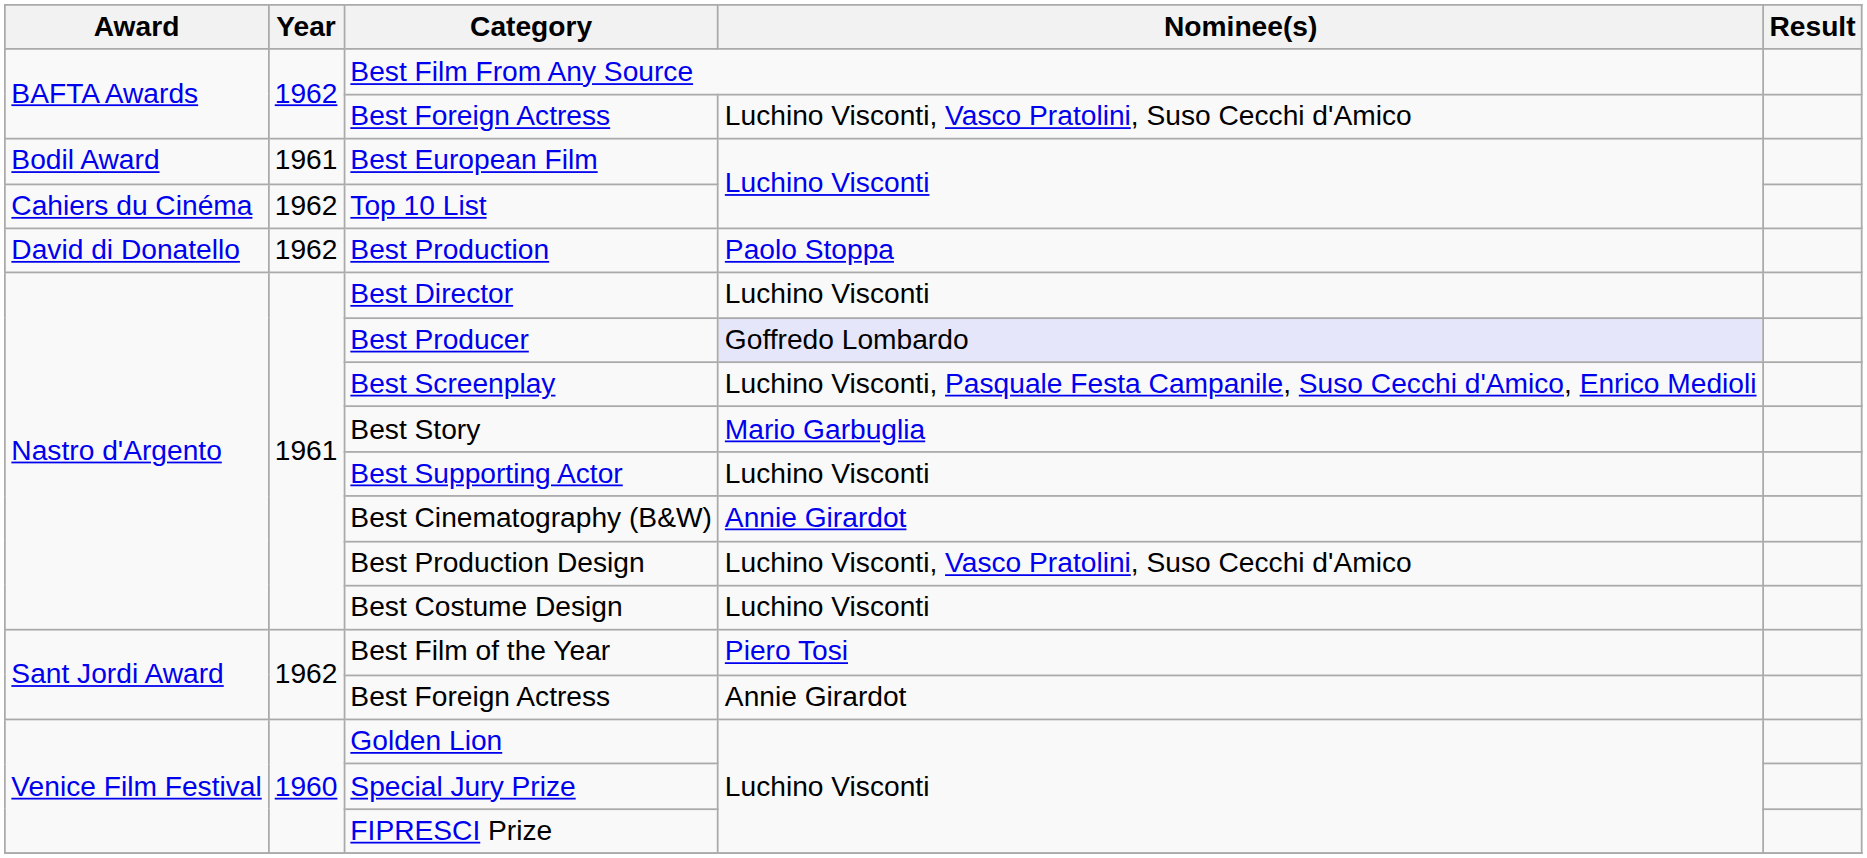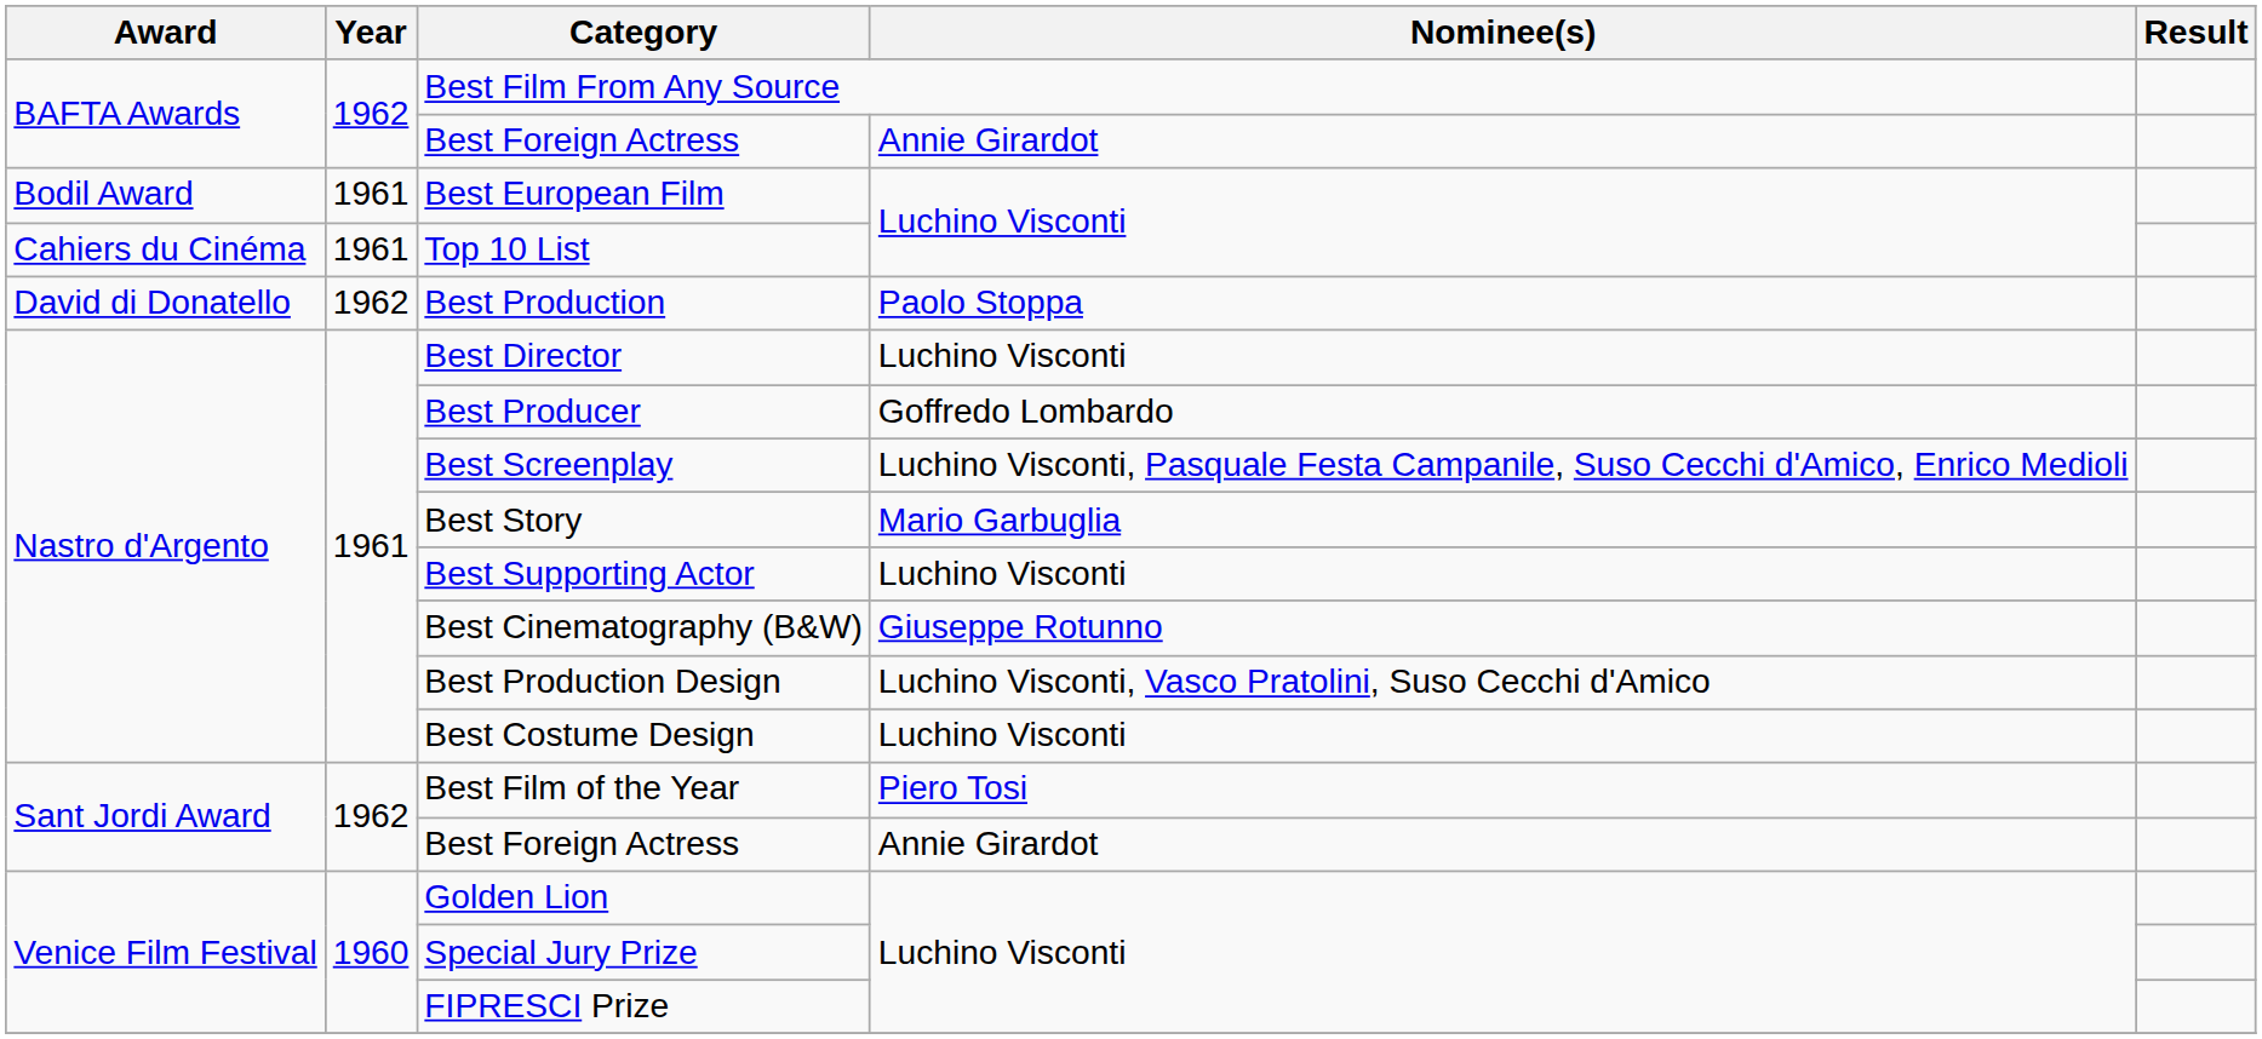 <table class="wikitable">
 <tr>
 <th>Award</th>
 <th>Year</th>
 <th>Category</th>
 <th>Nominee(s)</th>
 <th>Result</th>
 </tr>
 <tr>
 <td rowspan="2"><a href='#'>BAFTA Awards</a></td>
 <td rowspan="2"><a href='#'>1962</a></td>
 <td colspan="2"><a href='#'>Best Film From Any Source</a></td>
 <td></td>
 </tr>
 <tr>
 <td><a href='#'>Best Foreign Actress</a></td>
-<td>Luchino Visconti, <a href='#'>Vasco Pratolini</a>, Suso Cecchi d'Amico</td>
+<td><a href='#'>Annie Girardot</a></td>
 <td></td>
 </tr>
 <tr>
 <td><a href='#'>Bodil Award</a></td>
 <td>1961</td>
 <td><a href='#'>Best European Film</a></td>
 <td rowspan="2"><a href='#'>Luchino Visconti</a></td>
 <td></td>
 </tr>
 <tr>
 <td><a href='#'>Cahiers du Cinéma</a></td>
-<td>1962</td>
+<td>1961</td>
 <td><a href='#'>Top 10 List</a></td>
 <td></td>
 </tr>
 <tr>
 <td><a href='#'>David di Donatello</a></td>
 <td>1962</td>
 <td><a href='#'>Best Production</a></td>
 <td><a href='#'>Paolo Stoppa</a></td>
 <td><br></td>
 </tr>
 <tr>
 <td rowspan="8"><a href='#'>Nastro d'Argento</a></td>
 <td rowspan="8">1961</td>
 <td><a href='#'>Best Director</a></td>
 <td>Luchino Visconti</td>
 <td></td>
 </tr>
 <tr>
 <td><a href='#'>Best Producer</a></td>
-<td style="background: lavender;">Goffredo Lombardo</td>
+<td>Goffredo Lombardo</td>
 <td></td>
 </tr>
 <tr>
 <td><a href='#'>Best Screenplay</a></td>
 <td>Luchino Visconti, <a href='#'>Pasquale Festa Campanile</a>, <a href='#'>Suso Cecchi d'Amico</a>, <a href='#'>Enrico Medioli</a></td>
 <td></td>
 </tr>
 <tr>
 <td>Best Story</td>
 <td><a href='#'>Mario Garbuglia</a></td>
 <td></td>
 </tr>
 <tr>
 <td><a href='#'>Best Supporting Actor</a></td>
 <td>Luchino Visconti</td>
 <td></td>
 </tr>
 <tr>
 <td>Best Cinematography (B&W)</td>
-<td><a href='#'>Annie Girardot</a></td>
+<td><a href='#'>Giuseppe Rotunno</a></td>
 <td></td>
 </tr>
 <tr>
 <td>Best Production Design</td>
 <td>Luchino Visconti, <a href='#'>Vasco Pratolini</a>, Suso Cecchi d'Amico</td>
 <td></td>
 </tr>
 <tr>
 <td>Best Costume Design</td>
 <td>Luchino Visconti</td>
 <td></td>
 </tr>
 <tr>
 <td rowspan="2"><a href='#'>Sant Jordi Award</a></td>
 <td rowspan="2">1962</td>
 <td>Best Film of the Year</td>
 <td><a href='#'>Piero Tosi</a></td>
 <td></td>
 </tr>
 <tr>
 <td>Best Foreign Actress</td>
 <td>Annie Girardot</td>
 <td></td>
 </tr>
 <tr>
 <td rowspan="3"><a href='#'>Venice Film Festival</a></td>
 <td rowspan="3"><a href='#'>1960</a></td>
 <td><a href='#'>Golden Lion</a></td>
 <td rowspan="3">Luchino Visconti</td>
 <td></td>
 </tr>
 <tr>
 <td><a href='#'>Special Jury Prize</a></td>
 <td></td>
 </tr>
 <tr>
 <td><a href='#'>FIPRESCI</a> Prize</td>
 <td></td>
 </tr>
 <tr>
 </tr>
 </table>
